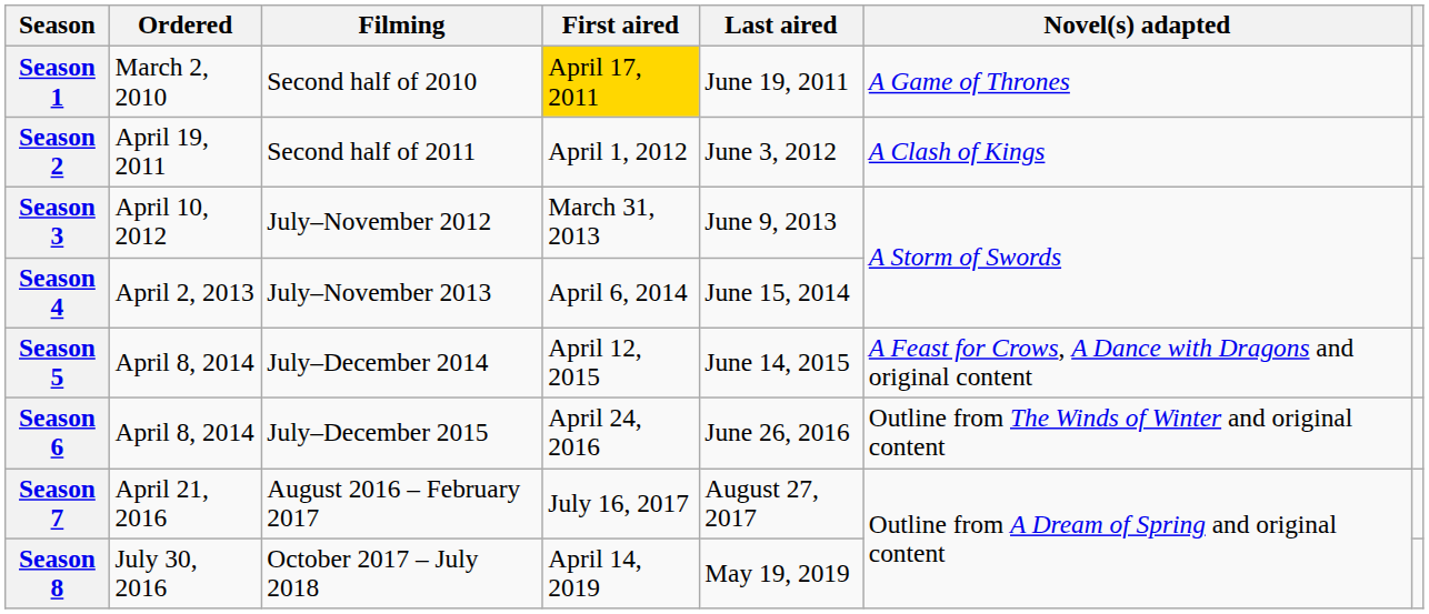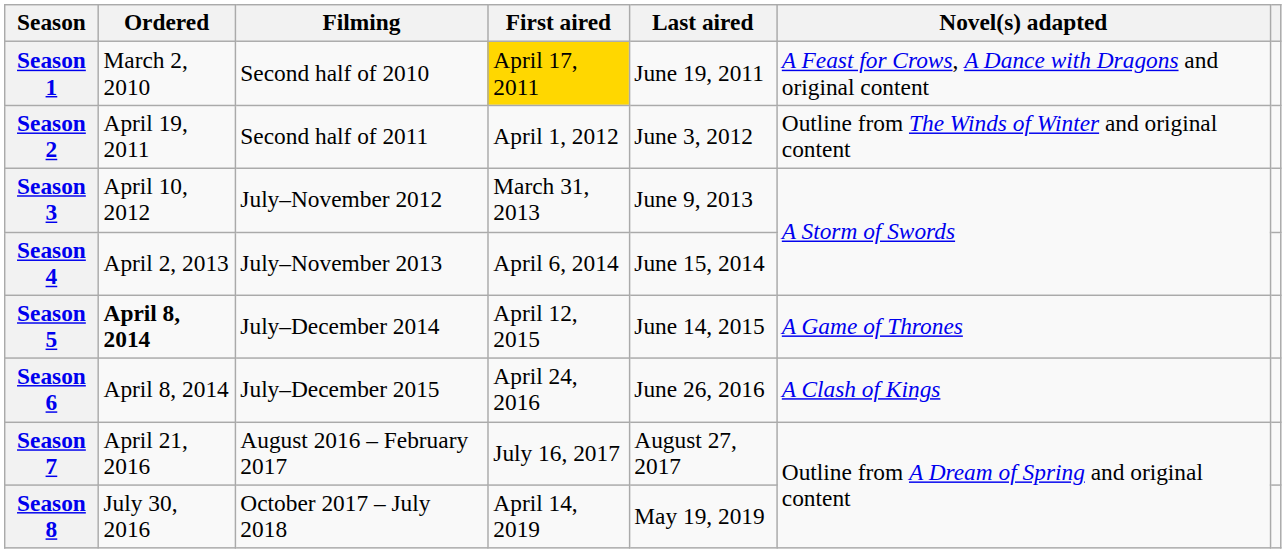 <table class="wikitable plainrowheaders" style="width:99%">
 <tr>
 <th scope="col">Season</th>
 <th scope="col">Ordered</th>
 <th scope="col">Filming</th>
 <th scope="col">First aired</th>
 <th scope="col">Last aired</th>
 <th scope="col">Novel(s) adapted</th>
 <th scope="col"></th>
 </tr>
 <tr>
 <th scope="row" style="text-align:center;"><a href='#'>Season 1</a></th>
 <td>March 2, 2010</td>
 <td>Second half of 2010</td>
 <td style="background: gold;">April 17, 2011</td>
 <td>June 19, 2011</td>
-<td><em><a href='#'>A Game of Thrones</a></em></td>
+<td><em><a href='#'>A Feast for Crows</a></em>, <em><a href='#'>A Dance with Dragons</a></em> and original content</td>
 <td style="text-align:center;"></td>
 </tr>
 <tr>
 <th scope="row" style="text-align:center;"><a href='#'>Season 2</a></th>
 <td>April 19, 2011</td>
 <td>Second half of 2011</td>
 <td>April 1, 2012</td>
 <td>June 3, 2012</td>
-<td><em><a href='#'>A Clash of Kings</a></em></td>
+<td>Outline from <em><a href='#'>The Winds of Winter</a></em> and original content</td>
 <td style="text-align:center;"></td>
 </tr>
 <tr>
 <th scope="row" style="text-align:center;"><a href='#'>Season 3</a></th>
 <td>April 10, 2012</td>
 <td>July–November 2012</td>
 <td>March 31, 2013</td>
 <td>June 9, 2013</td>
 <td rowspan="2"><em><a href='#'>A Storm of Swords</a></em></td>
 <td style="text-align:center;"></td>
 </tr>
 <tr>
 <th scope="row" style="text-align:center;"><a href='#'>Season 4</a></th>
 <td>April 2, 2013</td>
 <td>July–November 2013</td>
 <td>April 6, 2014</td>
 <td>June 15, 2014</td>
 <td style="text-align:center;"></td>
 </tr>
 <tr>
 <th scope="row" style="text-align:center;"><a href='#'>Season 5</a></th>
-<td>April 8, 2014</td>
+<td><strong>April 8, 2014</strong></td>
 <td>July–December 2014</td>
 <td>April 12, 2015</td>
 <td>June 14, 2015</td>
-<td><em><a href='#'>A Feast for Crows</a></em>, <em><a href='#'>A Dance with Dragons</a></em> and original content</td>
+<td><em><a href='#'>A Game of Thrones</a></em></td>
 <td style="text-align:center;"></td>
 </tr>
 <tr>
 <th scope="row" style="text-align:center;"><a href='#'>Season 6</a></th>
 <td>April 8, 2014</td>
 <td>July–December 2015</td>
 <td>April 24, 2016</td>
 <td>June 26, 2016</td>
-<td>Outline from <em><a href='#'>The Winds of Winter</a></em> and original content</td>
+<td><em><a href='#'>A Clash of Kings</a></em></td>
 <td style="text-align:center;"></td>
 </tr>
 <tr>
 <th scope="row" style="text-align:center;"><a href='#'>Season 7</a></th>
 <td>April 21, 2016</td>
 <td>August 2016 – February 2017</td>
 <td>July 16, 2017</td>
 <td>August 27, 2017</td>
 <td rowspan="2">Outline from <em><a href='#'>A Dream of Spring</a></em> and original content</td>
 <td style="text-align:center;"></td>
 </tr>
 <tr>
 <th scope="row" style="text-align:center;"><a href='#'>Season 8</a></th>
 <td>July 30, 2016</td>
 <td>October 2017 – July 2018</td>
 <td>April 14, 2019</td>
 <td>May 19, 2019</td>
 <td style="text-align:center;"></td>
 </tr>
 </table>
